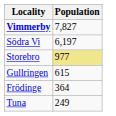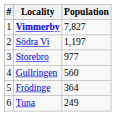 <table class="wikitable">
 <tr>
+<th>#</th>
 <th>Locality</th>
 <th>Population</th>
 </tr>
 <tr>
+<td>1</td>
 <td><strong><a href='#'>Vimmerby</a></strong></td>
 <td>7,827</td>
 </tr>
 <tr>
+<td>2</td>
 <td><a href='#'>Södra Vi</a></td>
-<td>6,197</td>
+<td>1,197</td>
 </tr>
 <tr>
+<td>3</td>
 <td><a href='#'>Storebro</a></td>
-<td style="background: khaki;">977</td>
+<td>977</td>
 </tr>
 <tr>
+<td>4</td>
 <td><a href='#'>Gullringen</a></td>
-<td>615</td>
+<td>560</td>
 </tr>
 <tr>
+<td>5</td>
 <td><a href='#'>Frödinge</a></td>
 <td>364</td>
 </tr>
 <tr>
+<td>6</td>
 <td><a href='#'>Tuna</a></td>
 <td>249</td>
 </tr>
 </table>
